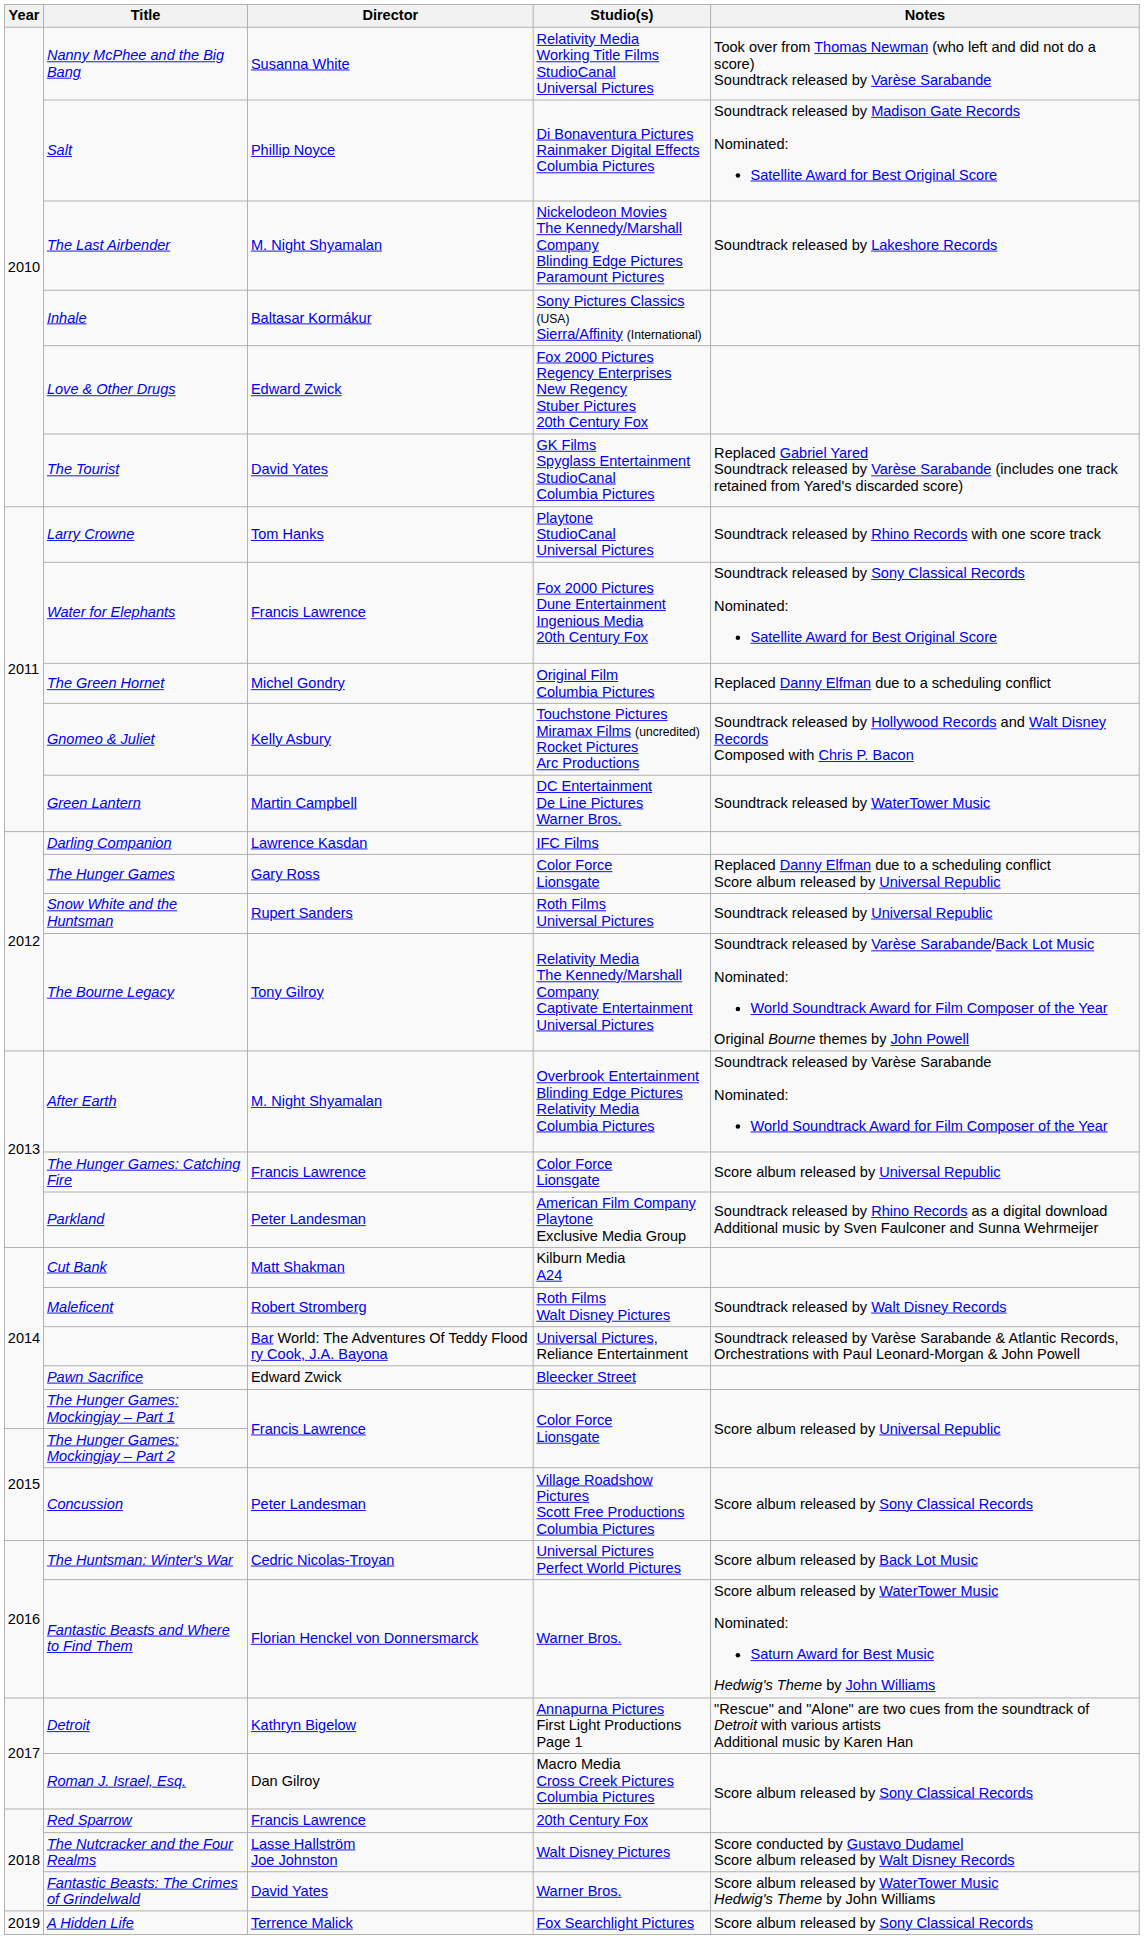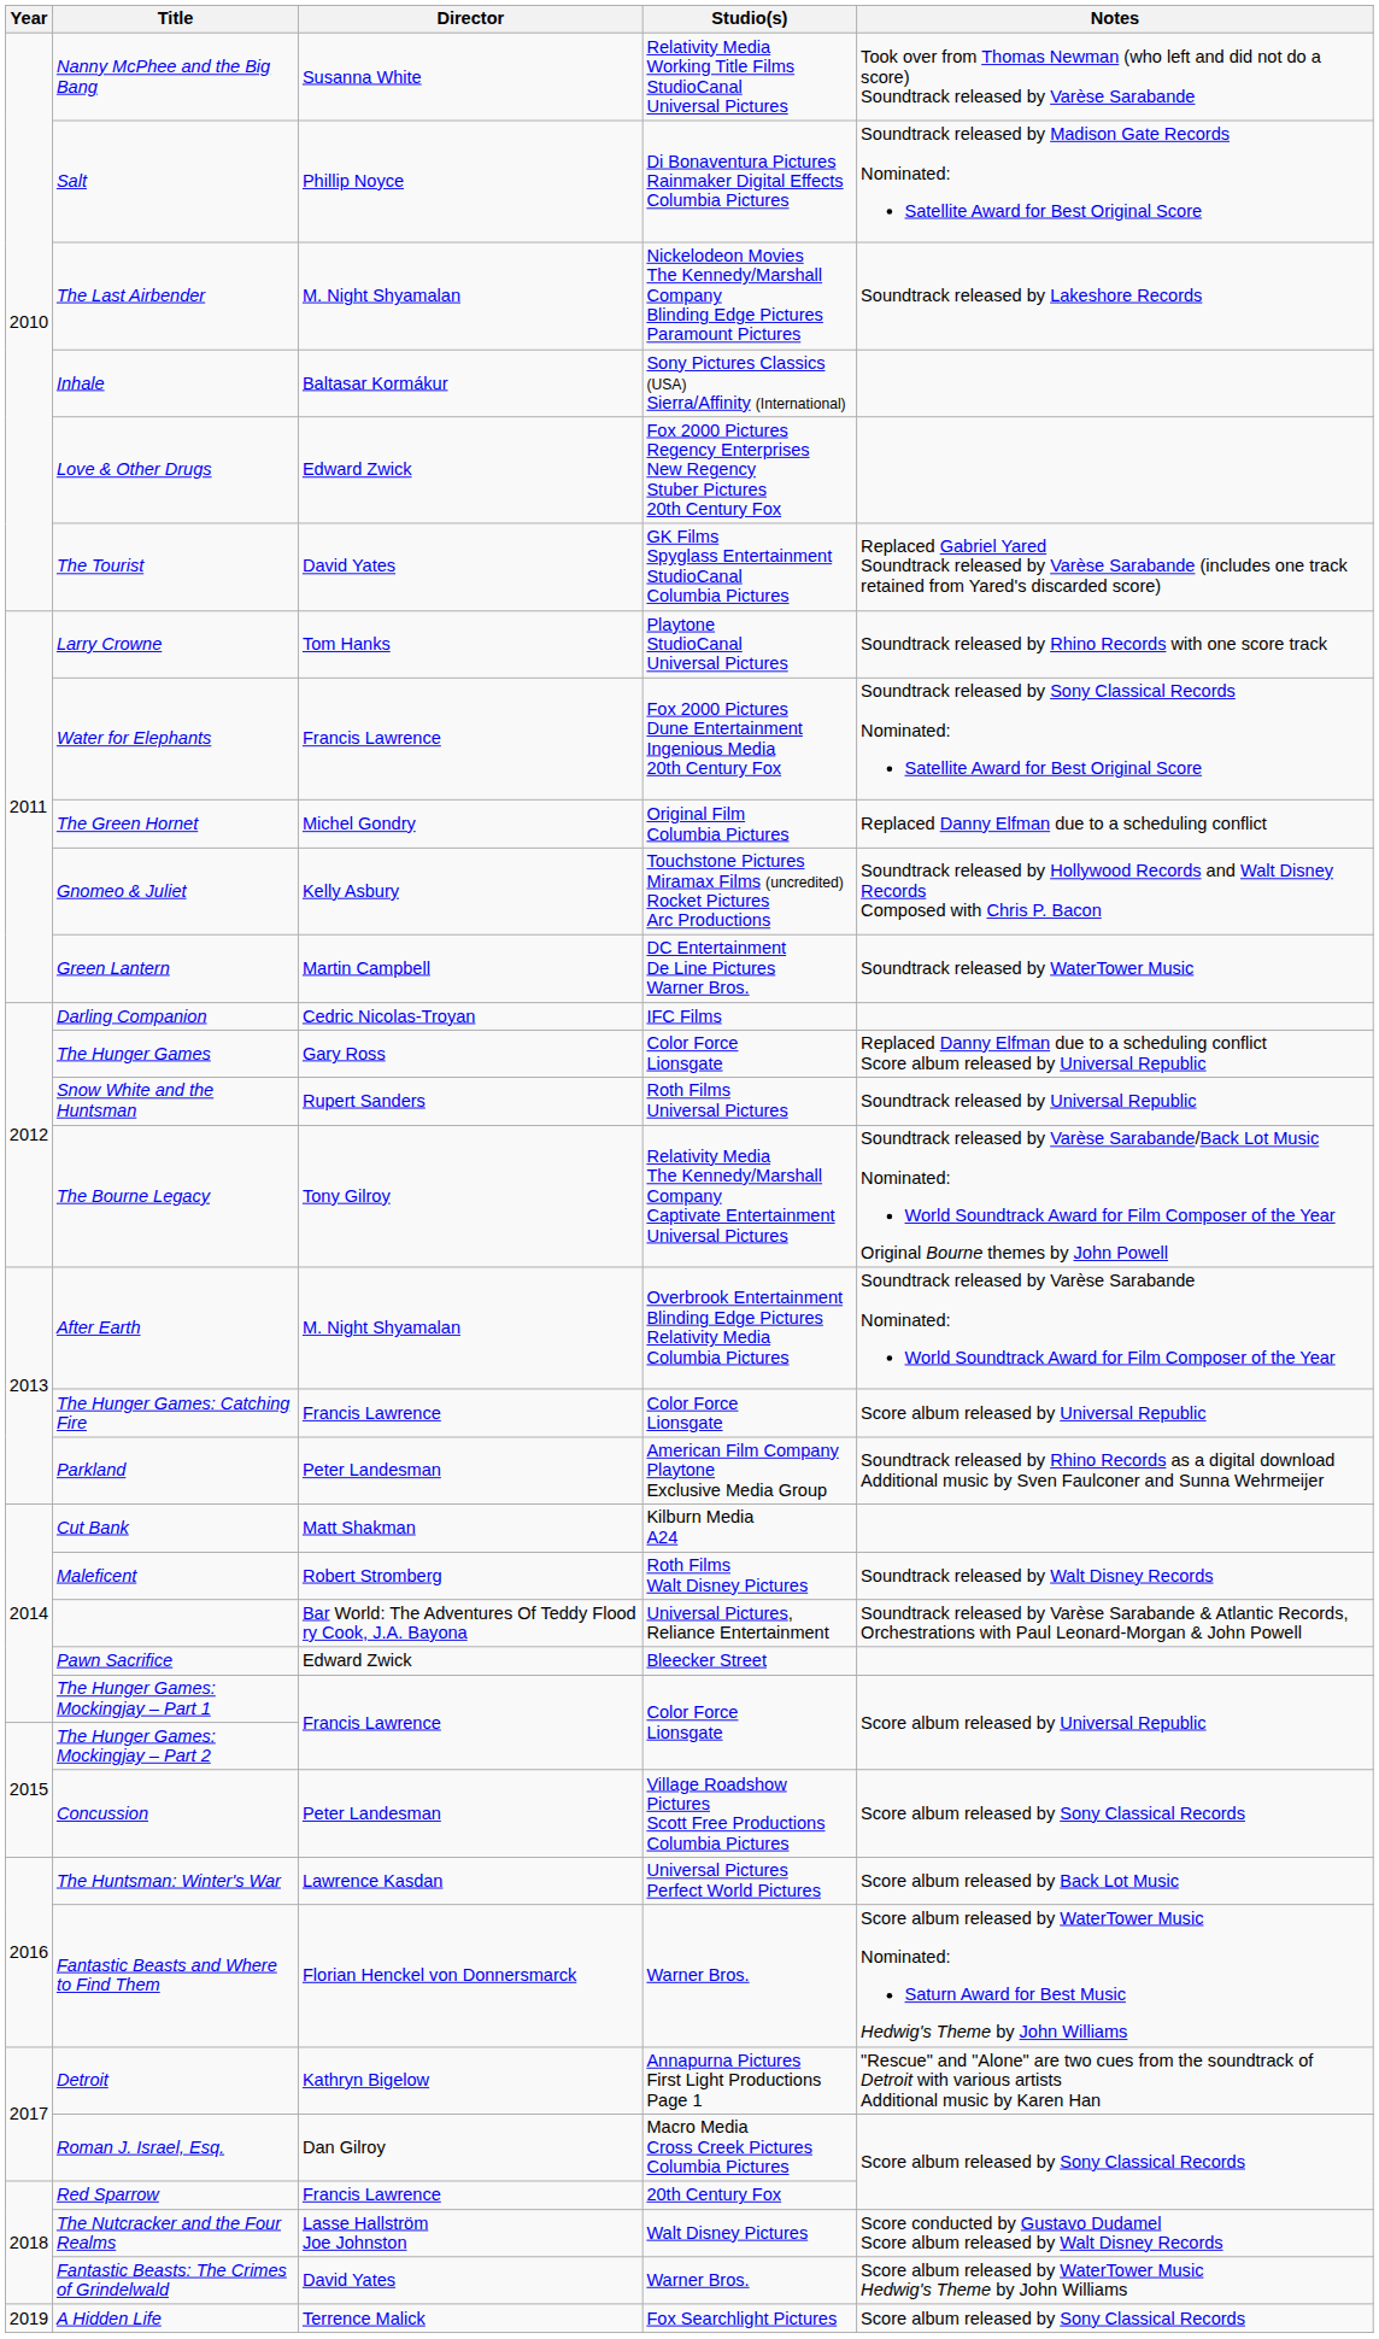 <table class="wikitable sortable">
 <tr>
 <th>Year</th>
 <th>Title</th>
 <th>Director</th>
 <th>Studio(s)</th>
 <th>Notes</th>
 </tr>
 <tr>
 <td rowspan="6">2010</td>
 <td><em><a href='#'>Nanny McPhee and the Big Bang</a></em></td>
 <td><a href='#'>Susanna White</a></td>
 <td><a href='#'>Relativity Media</a><br><a href='#'>Working Title Films</a><br><a href='#'>StudioCanal</a><br><a href='#'>Universal Pictures</a></td>
 <td>Took over from <a href='#'>Thomas Newman</a> (who left and did not do a score)<br>Soundtrack released by <a href='#'>Varèse Sarabande</a></td>
 </tr>
 <tr>
 <td><em><a href='#'>Salt</a></em></td>
 <td><a href='#'>Phillip Noyce</a></td>
 <td><a href='#'>Di Bonaventura Pictures</a><br><a href='#'>Rainmaker Digital Effects</a><br><a href='#'>Columbia Pictures</a></td>
 <td>Soundtrack released by <a href='#'>Madison Gate Records</a><br><br>Nominated:<ul><li><a href='#'>Satellite Award for Best Original Score</a></li></ul></td>
 </tr>
 <tr>
 <td><em><a href='#'>The Last Airbender</a></em></td>
 <td><a href='#'>M. Night Shyamalan</a></td>
 <td><a href='#'>Nickelodeon Movies</a><br><a href='#'>The Kennedy/Marshall Company</a><br><a href='#'>Blinding Edge Pictures</a><br><a href='#'>Paramount Pictures</a></td>
 <td>Soundtrack released by <a href='#'>Lakeshore Records</a></td>
 </tr>
 <tr>
 <td><em><a href='#'>Inhale</a></em></td>
 <td><a href='#'>Baltasar Kormákur</a></td>
 <td><a href='#'>Sony Pictures Classics</a> <small>(USA)</small> <br><a href='#'>Sierra/Affinity</a> <small>(International)</small></td>
 <td></td>
 </tr>
 <tr>
 <td><em><a href='#'>Love & Other Drugs</a></em></td>
 <td><a href='#'>Edward Zwick</a></td>
 <td><a href='#'>Fox 2000 Pictures</a><br><a href='#'>Regency Enterprises</a><br><a href='#'>New Regency</a><br><a href='#'>Stuber Pictures</a><br><a href='#'>20th Century Fox</a></td>
 <td></td>
 </tr>
 <tr>
 <td><em><a href='#'>The Tourist</a></em></td>
 <td><a href='#'>David Yates</a></td>
 <td><a href='#'>GK Films</a><br><a href='#'>Spyglass Entertainment</a><br><a href='#'>StudioCanal</a><br><a href='#'>Columbia Pictures</a></td>
 <td>Replaced <a href='#'>Gabriel Yared</a><br>Soundtrack released by <a href='#'>Varèse Sarabande</a> (includes one track retained from Yared's discarded score)</td>
 </tr>
 <tr>
 <td rowspan="5">2011</td>
 <td><em><a href='#'>Larry Crowne</a></em></td>
 <td><a href='#'>Tom Hanks</a></td>
 <td><a href='#'>Playtone</a><br><a href='#'>StudioCanal</a><br><a href='#'>Universal Pictures</a></td>
 <td>Soundtrack released by <a href='#'>Rhino Records</a> with one score track</td>
 </tr>
 <tr>
 <td><em><a href='#'>Water for Elephants</a></em></td>
 <td><a href='#'>Francis Lawrence</a></td>
 <td><a href='#'>Fox 2000 Pictures</a><br><a href='#'>Dune Entertainment</a><br><a href='#'>Ingenious Media</a><br><a href='#'>20th Century Fox</a></td>
 <td>Soundtrack released by <a href='#'>Sony Classical Records</a><br><br>Nominated:<ul><li><a href='#'>Satellite Award for Best Original Score</a></li></ul></td>
 </tr>
 <tr>
 <td><em><a href='#'>The Green Hornet</a></em></td>
 <td><a href='#'>Michel Gondry</a></td>
 <td><a href='#'>Original Film</a><br><a href='#'>Columbia Pictures</a></td>
 <td>Replaced <a href='#'>Danny Elfman</a> due to a scheduling conflict</td>
 </tr>
 <tr>
 <td><em><a href='#'>Gnomeo & Juliet</a></em></td>
 <td><a href='#'>Kelly Asbury</a></td>
 <td><a href='#'>Touchstone Pictures</a><br><a href='#'>Miramax Films</a> <small>(uncredited)</small> <br><a href='#'>Rocket Pictures</a><br><a href='#'>Arc Productions</a></td>
 <td>Soundtrack released by <a href='#'>Hollywood Records</a> and <a href='#'>Walt Disney Records</a><br>Composed with <a href='#'>Chris P. Bacon</a></td>
 </tr>
 <tr>
 <td><em><a href='#'>Green Lantern</a></em></td>
 <td><a href='#'>Martin Campbell</a></td>
 <td><a href='#'>DC Entertainment</a><br><a href='#'>De Line Pictures</a><br><a href='#'>Warner Bros.</a></td>
 <td>Soundtrack released by <a href='#'>WaterTower Music</a></td>
 </tr>
 <tr>
 <td rowspan="4">2012</td>
 <td><em><a href='#'>Darling Companion</a></em></td>
-<td><a href='#'>Lawrence Kasdan</a></td>
+<td><a href='#'>Cedric Nicolas-Troyan</a></td>
 <td><a href='#'>IFC Films</a></td>
 <td></td>
 </tr>
 <tr>
 <td><em><a href='#'>The Hunger Games</a></em></td>
 <td><a href='#'>Gary Ross</a></td>
 <td><a href='#'>Color Force</a><br><a href='#'>Lionsgate</a></td>
 <td>Replaced <a href='#'>Danny Elfman</a> due to a scheduling conflict<br>Score album released by <a href='#'>Universal Republic</a></td>
 </tr>
 <tr>
 <td><em><a href='#'>Snow White and the Huntsman</a></em></td>
 <td><a href='#'>Rupert Sanders</a></td>
 <td><a href='#'>Roth Films</a><br><a href='#'>Universal Pictures</a></td>
 <td>Soundtrack released by <a href='#'>Universal Republic</a></td>
 </tr>
 <tr>
 <td><em><a href='#'>The Bourne Legacy</a></em></td>
 <td><a href='#'>Tony Gilroy</a></td>
 <td><a href='#'>Relativity Media</a><br><a href='#'>The Kennedy/Marshall Company</a><br><a href='#'>Captivate Entertainment</a><br><a href='#'>Universal Pictures</a></td>
 <td>Soundtrack released by <a href='#'>Varèse Sarabande</a>/<a href='#'>Back Lot Music</a><br><br>Nominated:<ul><li><a href='#'>World Soundtrack Award for Film Composer of the Year</a></li></ul>Original <em>Bourne</em> themes by <a href='#'>John Powell</a></td>
 </tr>
 <tr>
 <td rowspan="3">2013</td>
 <td><em><a href='#'>After Earth</a></em></td>
 <td><a href='#'>M. Night Shyamalan</a></td>
 <td><a href='#'>Overbrook Entertainment</a><br><a href='#'>Blinding Edge Pictures</a><br><a href='#'>Relativity Media</a><br><a href='#'>Columbia Pictures</a></td>
 <td>Soundtrack released by Varèse Sarabande <br><br>Nominated:<ul><li><a href='#'>World Soundtrack Award for Film Composer of the Year</a></li></ul></td>
 </tr>
 <tr>
 <td><em><a href='#'>The Hunger Games: Catching Fire</a></em></td>
 <td><a href='#'>Francis Lawrence</a></td>
 <td><a href='#'>Color Force</a><br><a href='#'>Lionsgate</a></td>
 <td>Score album released by <a href='#'>Universal Republic</a></td>
 </tr>
 <tr>
 <td><em><a href='#'>Parkland</a></em></td>
 <td><a href='#'>Peter Landesman</a></td>
 <td><a href='#'>American Film Company</a><br><a href='#'>Playtone</a><br>Exclusive Media Group</td>
 <td>Soundtrack released by <a href='#'>Rhino Records</a> as a digital download<br>Additional music by Sven Faulconer and Sunna Wehrmeijer</td>
 </tr>
 <tr>
 <td rowspan="5">2014</td>
 <td><em><a href='#'>Cut Bank</a></em></td>
 <td><a href='#'>Matt Shakman</a></td>
 <td>Kilburn Media<br><a href='#'>A24</a></td>
 <td></td>
 </tr>
 <tr>
 <td><em><a href='#'>Maleficent</a></em></td>
 <td><a href='#'>Robert Stromberg</a></td>
 <td><a href='#'>Roth Films</a><br><a href='#'>Walt Disney Pictures</a></td>
 <td>Soundtrack released by <a href='#'>Walt Disney Records</a></td>
 </tr>
 <tr>
 <td></td>
 <td><a href='#'>Bar</a> World: The Adventures Of Teddy Flood <a href='#'>ry Cook, J.A. Bayona</a></td>
 <td><a href='#'>Universal Pictures</a>,<br>Reliance Entertainment</td>
 <td>Soundtrack released by Varèse Sarabande & Atlantic Records,<br>Orchestrations with Paul Leonard-Morgan & John Powell</td>
 </tr>
 <tr>
 <td><em><a href='#'>Pawn Sacrifice</a></em></td>
 <td>Edward Zwick</td>
 <td><a href='#'>Bleecker Street</a></td>
 <td></td>
 </tr>
 <tr>
 <td><em><a href='#'>The Hunger Games: Mockingjay – Part 1</a></em></td>
 <td rowspan="2"><a href='#'>Francis Lawrence</a></td>
 <td rowspan="2"><a href='#'>Color Force</a><br><a href='#'>Lionsgate</a></td>
 <td rowspan="2">Score album released by <a href='#'>Universal Republic</a></td>
 </tr>
 <tr>
 <td rowspan="2">2015</td>
 <td><em><a href='#'>The Hunger Games: Mockingjay – Part 2</a></em></td>
 </tr>
 <tr>
 <td><em><a href='#'>Concussion</a></em></td>
 <td><a href='#'>Peter Landesman</a></td>
 <td><a href='#'>Village Roadshow Pictures</a><br><a href='#'>Scott Free Productions</a><br><a href='#'>Columbia Pictures</a></td>
 <td>Score album released by <a href='#'>Sony Classical Records</a></td>
 </tr>
 <tr>
 <td rowspan="2">2016</td>
 <td><em><a href='#'>The Huntsman: Winter's War</a></em></td>
-<td><a href='#'>Cedric Nicolas-Troyan</a></td>
+<td><a href='#'>Lawrence Kasdan</a></td>
 <td><a href='#'>Universal Pictures</a><br><a href='#'>Perfect World Pictures</a></td>
 <td>Score album released by <a href='#'>Back Lot Music</a></td>
 </tr>
 <tr>
 <td><em><a href='#'>Fantastic Beasts and Where to Find Them</a></em></td>
 <td><a href='#'>Florian Henckel von Donnersmarck</a></td>
 <td><a href='#'>Warner Bros.</a></td>
 <td>Score album released by <a href='#'>WaterTower Music</a><br><br>Nominated:<ul><li><a href='#'>Saturn Award for Best Music</a></li></ul><em>Hedwig's Theme</em> by <a href='#'>John Williams</a></td>
 </tr>
 <tr>
 <td rowspan="2">2017</td>
 <td><em><a href='#'>Detroit</a></em></td>
 <td><a href='#'>Kathryn Bigelow</a></td>
 <td><a href='#'>Annapurna Pictures</a><br>First Light Productions<br>Page 1</td>
 <td>"Rescue" and "Alone" are two cues from the soundtrack of <em>Detroit</em> with various artists<br>Additional music by Karen Han</td>
 </tr>
 <tr>
 <td><em><a href='#'>Roman J. Israel, Esq.</a></em></td>
 <td>Dan Gilroy</td>
 <td>Macro Media<br><a href='#'>Cross Creek Pictures</a><br><a href='#'>Columbia Pictures</a></td>
 <td rowspan="2">Score album released by <a href='#'>Sony Classical Records</a></td>
 </tr>
 <tr>
 <td rowspan="3">2018</td>
 <td><em><a href='#'>Red Sparrow</a></em></td>
 <td><a href='#'>Francis Lawrence</a></td>
 <td><a href='#'>20th Century Fox</a></td>
 </tr>
 <tr>
 <td><em><a href='#'>The Nutcracker and the Four Realms</a></em></td>
 <td><a href='#'>Lasse Hallström</a><br><a href='#'>Joe Johnston</a></td>
 <td><a href='#'>Walt Disney Pictures</a></td>
 <td>Score conducted by <a href='#'>Gustavo Dudamel</a><br> Score album released by <a href='#'>Walt Disney Records</a></td>
 </tr>
 <tr>
 <td><em><a href='#'>Fantastic Beasts: The Crimes of Grindelwald</a></em></td>
 <td><a href='#'>David Yates</a></td>
 <td><a href='#'>Warner Bros.</a></td>
 <td>Score album released by <a href='#'>WaterTower Music</a><br><em>Hedwig's Theme</em> by John Williams</td>
 </tr>
 <tr>
 <td>2019</td>
 <td><em><a href='#'>A Hidden Life</a></em></td>
 <td><a href='#'>Terrence Malick</a></td>
 <td><a href='#'>Fox Searchlight Pictures</a></td>
 <td>Score album released by <a href='#'>Sony Classical Records</a></td>
 </tr>
 </table>
